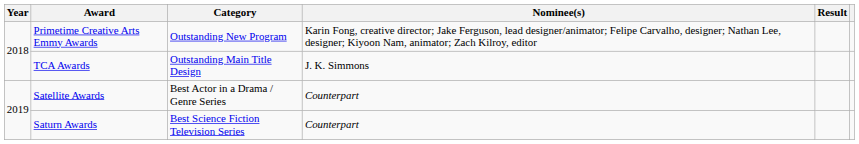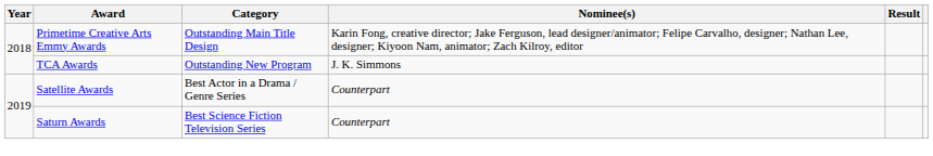 <table class="wikitable sortable" style="width:99%;">
 <tr>
 <th>Year</th>
 <th>Award</th>
 <th>Category</th>
 <th>Nominee(s)</th>
 <th>Result</th>
 <th class="unsortable"></th>
 </tr>
 <tr>
 <td rowspan="2">2018</td>
 <td scope="row"><a href='#'>Primetime Creative Arts Emmy Awards</a></td>
-<td><a href='#'>Outstanding New Program</a></td>
+<td><a href='#'>Outstanding Main Title Design</a></td>
 <td>Karin Fong, creative director; Jake Ferguson, lead designer/animator; Felipe Carvalho, designer; Nathan Lee, designer; Kiyoon Nam, animator; Zach Kilroy, editor</td>
 <td></td>
 <td style="text-align:center;"></td>
 </tr>
 <tr>
 <td scope="row"><a href='#'>TCA Awards</a></td>
-<td><a href='#'>Outstanding Main Title Design</a></td>
+<td><a href='#'>Outstanding New Program</a></td>
 <td>J. K. Simmons</td>
 <td></td>
 <td style="text-align:center;"></td>
 </tr>
 <tr>
 <td rowspan="2">2019</td>
 <td scope="row"><a href='#'>Satellite Awards</a></td>
 <td>Best Actor in a Drama / Genre Series</td>
 <td><em>Counterpart</em></td>
 <td></td>
 <td style="text-align:center;"></td>
 </tr>
 <tr>
 <td scope="row"><a href='#'>Saturn Awards</a></td>
 <td><a href='#'>Best Science Fiction Television Series</a></td>
 <td><em>Counterpart</em></td>
 <td></td>
 <td style="text-align:center;"></td>
 </tr>
 </table>
